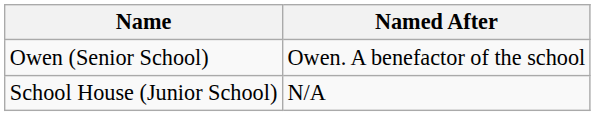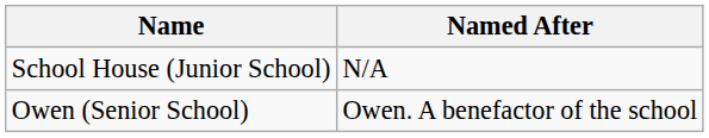 <table class="wikitable">
 <tr>
 <th>Name</th>
 <th>Named After</th>
 </tr>
 <tr>
+<td>School House (Junior School)</td>
+<td>N/A</td>
+</tr>
+<tr>
 <td>Owen (Senior School)</td>
 <td>Owen. A benefactor of the school</td>
 </tr>
-<tr>
-<td>School House (Junior School)</td>
-<td>N/A</td>
-</tr>
 </table>
